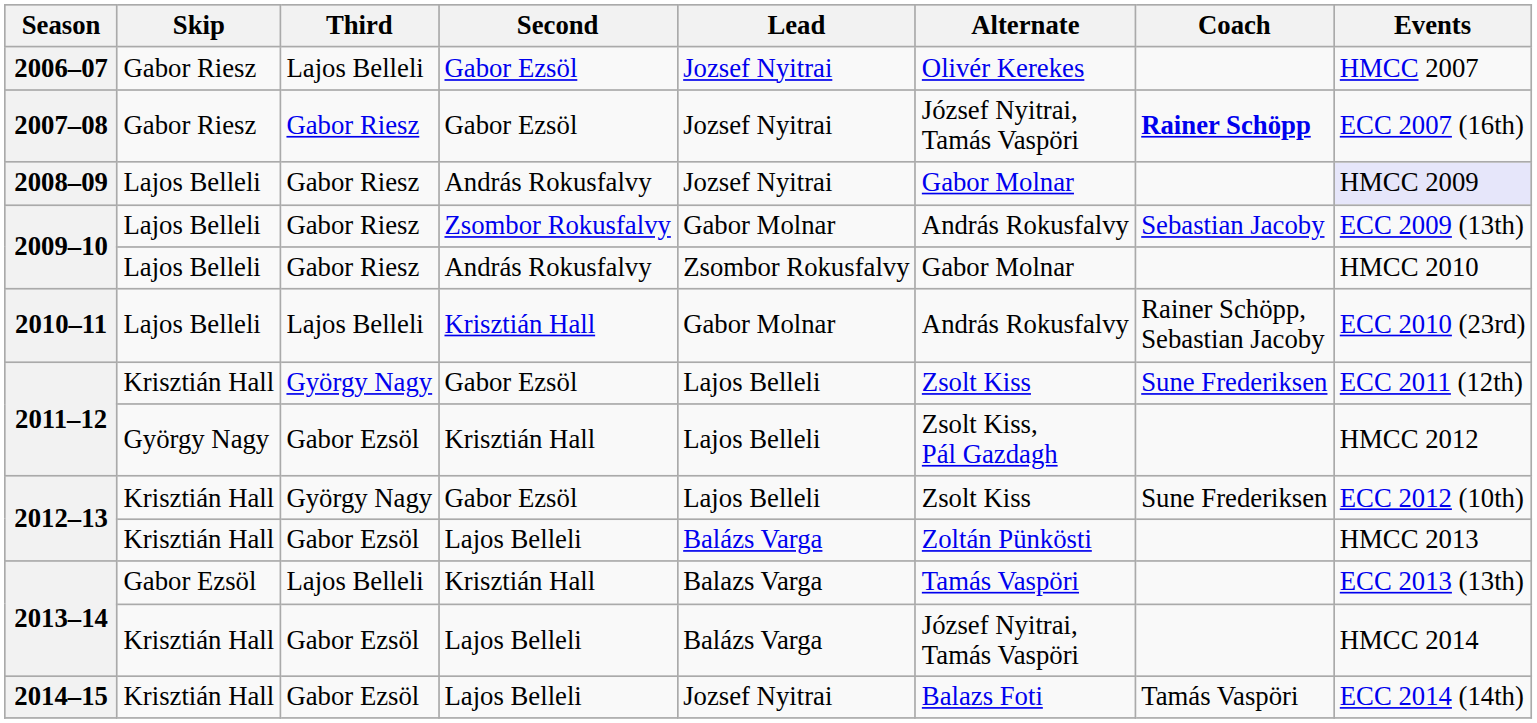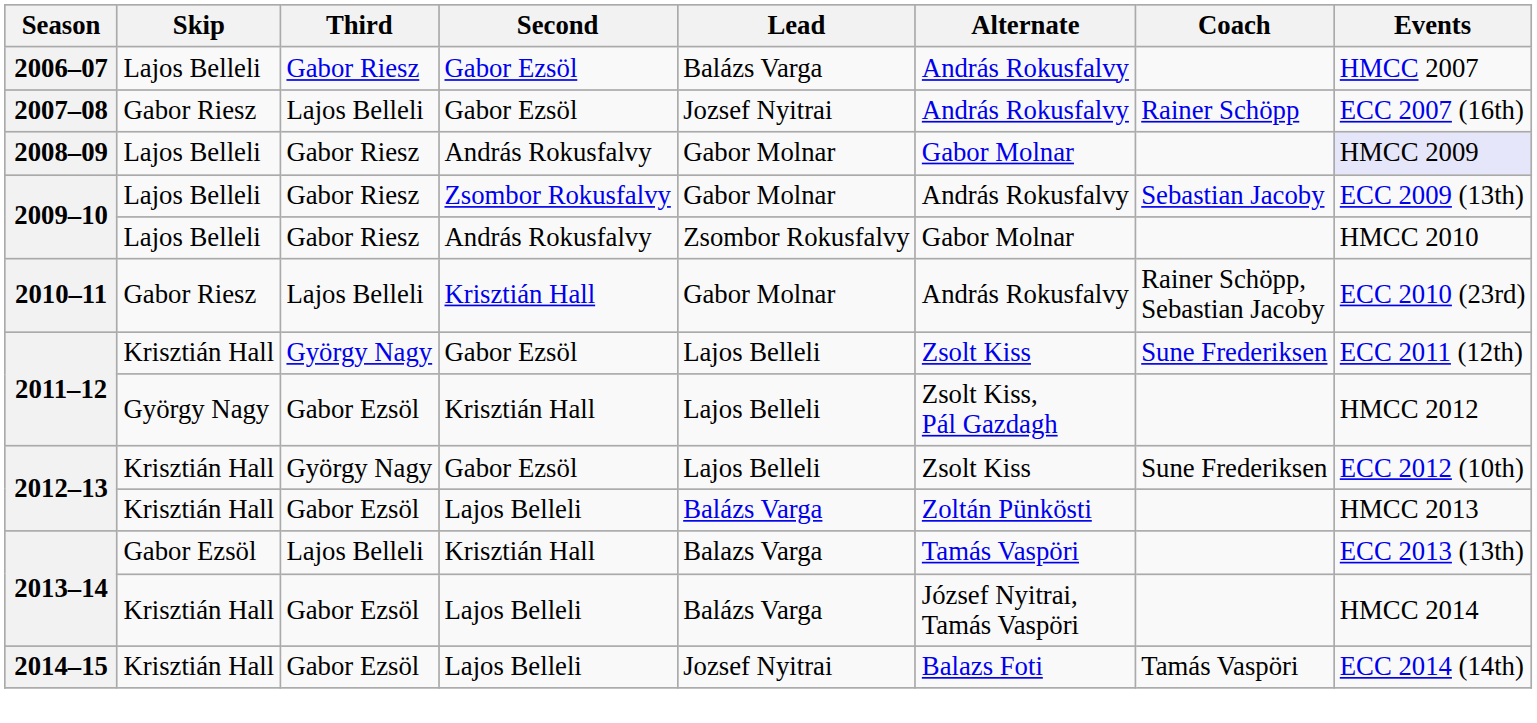 <table class="wikitable">
 <tr>
 <th scope="col" width=60>Season</th>
 <th scope="col">Skip</th>
 <th scope="col">Third</th>
 <th scope="col">Second</th>
 <th scope="col">Lead</th>
 <th scope="col">Alternate</th>
 <th scope="col">Coach</th>
 <th scope="col">Events</th>
 </tr>
 <tr>
 <th scope="row">2006–07</th>
-<td>Gabor Riesz</td>
 <td>Lajos Belleli</td>
+<td><a href='#'>Gabor Riesz</a></td>
 <td><a href='#'>Gabor Ezsöl</a></td>
-<td><a href='#'>Jozsef Nyitrai</a></td>
-<td><a href='#'>Olivér Kerekes</a></td>
+<td>Balázs Varga</td>
+<td><a href='#'>András Rokusfalvy</a></td>
 <td></td>
 <td><a href='#'>HMCC</a> 2007 </td>
 </tr>
 <tr>
 <th scope="row">2007–08</th>
 <td>Gabor Riesz</td>
-<td><a href='#'>Gabor Riesz</a></td>
+<td>Lajos Belleli</td>
 <td>Gabor Ezsöl</td>
 <td>Jozsef Nyitrai</td>
-<td>József Nyitrai,<br>Tamás Vaspöri</td>
-<td><strong><a href='#'>Rainer Schöpp</a></strong></td>
+<td><a href='#'>András Rokusfalvy</a></td>
+<td><a href='#'>Rainer Schöpp</a></td>
 <td><a href='#'>ECC 2007</a> (16th)</td>
 </tr>
 <tr>
 <th scope="row">2008–09</th>
 <td>Lajos Belleli</td>
 <td>Gabor Riesz</td>
 <td>András Rokusfalvy</td>
-<td>Jozsef Nyitrai</td>
+<td>Gabor Molnar</td>
 <td><a href='#'>Gabor Molnar</a></td>
 <td></td>
 <td style="background: lavender;">HMCC 2009 </td>
 </tr>
 <tr>
 <th scope="row" rowspan=2>2009–10</th>
 <td>Lajos Belleli</td>
 <td>Gabor Riesz</td>
 <td><a href='#'>Zsombor Rokusfalvy</a></td>
 <td>Gabor Molnar</td>
 <td>András Rokusfalvy</td>
 <td><a href='#'>Sebastian Jacoby</a></td>
 <td><a href='#'>ECC 2009</a> (13th)</td>
 </tr>
 <tr>
 <td>Lajos Belleli</td>
 <td>Gabor Riesz</td>
 <td>András Rokusfalvy</td>
 <td>Zsombor Rokusfalvy</td>
 <td>Gabor Molnar</td>
 <td></td>
 <td>HMCC 2010 </td>
 </tr>
 <tr>
 <th scope="row">2010–11</th>
-<td>Lajos Belleli</td>
+<td>Gabor Riesz</td>
 <td>Lajos Belleli</td>
 <td><a href='#'>Krisztián Hall</a></td>
 <td>Gabor Molnar</td>
 <td>András Rokusfalvy</td>
 <td>Rainer Schöpp,<br>Sebastian Jacoby</td>
 <td><a href='#'>ECC 2010</a> (23rd)</td>
 </tr>
 <tr>
 <th scope="row" rowspan=2>2011–12</th>
 <td>Krisztián Hall</td>
 <td><a href='#'>György Nagy</a></td>
 <td>Gabor Ezsöl</td>
 <td>Lajos Belleli</td>
 <td><a href='#'>Zsolt Kiss</a></td>
 <td><a href='#'>Sune Frederiksen</a></td>
 <td><a href='#'>ECC 2011</a> (12th)</td>
 </tr>
 <tr>
 <td>György Nagy</td>
 <td>Gabor Ezsöl</td>
 <td>Krisztián Hall</td>
 <td>Lajos Belleli</td>
 <td>Zsolt Kiss,<br><a href='#'>Pál Gazdagh</a></td>
 <td></td>
 <td>HMCC 2012 </td>
 </tr>
 <tr>
 <th scope="row" rowspan=2>2012–13</th>
 <td>Krisztián Hall</td>
 <td>György Nagy</td>
 <td>Gabor Ezsöl</td>
 <td>Lajos Belleli</td>
 <td>Zsolt Kiss</td>
 <td>Sune Frederiksen</td>
 <td><a href='#'>ECC 2012</a> (10th)</td>
 </tr>
 <tr>
 <td>Krisztián Hall</td>
 <td>Gabor Ezsöl</td>
 <td>Lajos Belleli</td>
 <td><a href='#'>Balázs Varga</a></td>
 <td><a href='#'>Zoltán Pünkösti</a></td>
 <td></td>
 <td>HMCC 2013 </td>
 </tr>
 <tr>
 <th scope="row" rowspan=2>2013–14</th>
 <td>Gabor Ezsöl</td>
 <td>Lajos Belleli</td>
 <td>Krisztián Hall</td>
 <td>Balazs Varga</td>
 <td><a href='#'>Tamás Vaspöri</a></td>
 <td></td>
 <td><a href='#'>ECC 2013</a> (13th)</td>
 </tr>
 <tr>
 <td>Krisztián Hall</td>
 <td>Gabor Ezsöl</td>
 <td>Lajos Belleli</td>
 <td>Balázs Varga</td>
 <td>József Nyitrai,<br>Tamás Vaspöri</td>
 <td></td>
 <td>HMCC 2014 </td>
 </tr>
 <tr>
 <th scope="row">2014–15</th>
 <td>Krisztián Hall</td>
 <td>Gabor Ezsöl</td>
 <td>Lajos Belleli</td>
 <td>Jozsef Nyitrai</td>
 <td><a href='#'>Balazs Foti</a></td>
 <td>Tamás Vaspöri</td>
 <td><a href='#'>ECC 2014</a> (14th)</td>
 </tr>
 </table>
